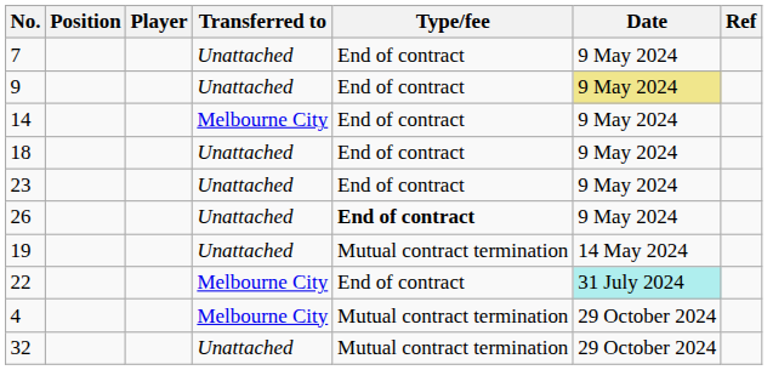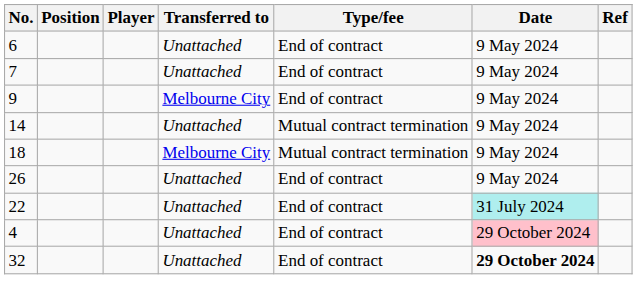 <table class="wikitable plainrowheaders sortable" style="text-align:center; text-align:left">
 <tr>
 <th scope="col">No.</th>
 <th scope="col">Position</th>
 <th scope="col">Player</th>
 <th scope="col">Transferred to</th>
 <th scope="col">Type/fee</th>
 <th scope="col">Date</th>
 <th scope="col" class="unsortable">Ref</th>
+</tr>
+<tr>
+<td>6</td>
+<td></td>
+<td align=left></td>
+<td><em>Unattached</em></td>
+<td>End of contract</td>
+<td>9 May 2024</td>
+<td></td>
 </tr>
 <tr>
 <td>7</td>
 <td></td>
 <td align=left></td>
 <td><em>Unattached</em></td>
 <td>End of contract</td>
 <td>9 May 2024</td>
 <td></td>
 </tr>
 <tr>
 <td>9</td>
 <td></td>
 <td align=left></td>
-<td><em>Unattached</em></td>
+<td><a href='#'>Melbourne City</a></td>
 <td>End of contract</td>
-<td style="background: khaki;">9 May 2024</td>
+<td>9 May 2024</td>
 <td></td>
 </tr>
 <tr>
 <td>14</td>
 <td></td>
 <td align=left></td>
-<td><a href='#'>Melbourne City</a></td>
-<td>End of contract</td>
+<td><em>Unattached</em></td>
+<td>Mutual contract termination</td>
 <td>9 May 2024</td>
 <td></td>
 </tr>
 <tr>
 <td>18</td>
+<td></td>
+<td align=left></td>
+<td><a href='#'>Melbourne City</a></td>
+<td>Mutual contract termination</td>
+<td>9 May 2024</td>
+<td></td>
+</tr>
+<tr>
+<td>26</td>
 <td></td>
 <td align=left></td>
 <td><em>Unattached</em></td>
 <td>End of contract</td>
 <td>9 May 2024</td>
 <td></td>
 </tr>
 <tr>
-<td>23</td>
+<td>22</td>
 <td></td>
 <td align=left></td>
 <td><em>Unattached</em></td>
-<td>End of contract</td>
-<td>9 May 2024</td>
-<td></td>
-</tr>
-<tr>
-<td>26</td>
-<td></td>
-<td align=left></td>
-<td><em>Unattached</em></td>
-<td><strong>End of contract</strong></td>
-<td>9 May 2024</td>
-<td></td>
-</tr>
-<tr>
-<td>19</td>
-<td></td>
-<td align=left></td>
-<td><em>Unattached</em></td>
-<td>Mutual contract termination</td>
-<td>14 May 2024</td>
-<td></td>
-</tr>
-<tr>
-<td>22</td>
-<td></td>
-<td align=left></td>
-<td><a href='#'>Melbourne City</a></td>
 <td>End of contract</td>
 <td style="background: paleturquoise;">31 July 2024</td>
 <td></td>
 </tr>
 <tr>
 <td>4</td>
 <td></td>
 <td align=left></td>
-<td><a href='#'>Melbourne City</a></td>
-<td>Mutual contract termination</td>
-<td>29 October 2024</td>
+<td><em>Unattached</em></td>
+<td>End of contract</td>
+<td style="background: pink;">29 October 2024</td>
 <td></td>
 </tr>
 <tr>
 <td>32</td>
 <td></td>
 <td align=left></td>
 <td><em>Unattached</em></td>
-<td>Mutual contract termination</td>
-<td>29 October 2024</td>
+<td>End of contract</td>
+<td><strong>29 October 2024</strong></td>
 <td></td>
 </tr>
 </table>
